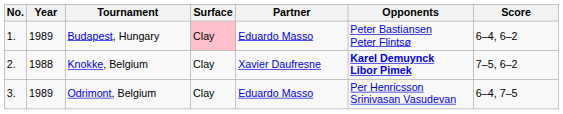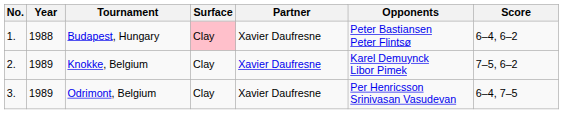 <table class="sortable wikitable">
 <tr>
 <th width=20>No.</th>
 <th width=50>Year</th>
 <th width=180>Tournament</th>
 <th width=60>Surface</th>
 <th width=160>Partner</th>
 <th width=180>Opponents</th>
 <th width=120>Score</th>
 </tr>
 <tr>
 <td>1.</td>
-<td>1989</td>
+<td>1988</td>
 <td><a href='#'>Budapest</a>, Hungary</td>
 <td style="background: pink;">Clay</td>
-<td> <a href='#'>Eduardo Masso</a></td>
+<td> Xavier Daufresne</td>
 <td> <a href='#'>Peter Bastiansen</a><br> <a href='#'>Peter Flintsø</a></td>
 <td>6–4, 6–2</td>
 </tr>
 <tr>
 <td>2.</td>
-<td>1988</td>
+<td>1989</td>
 <td><a href='#'>Knokke</a>, Belgium</td>
 <td>Clay</td>
 <td> <a href='#'>Xavier Daufresne</a></td>
-<td><strong> <a href='#'>Karel Demuynck</a><br> <a href='#'>Libor Pimek</a></strong></td>
+<td> <a href='#'>Karel Demuynck</a><br> <a href='#'>Libor Pimek</a></td>
 <td>7–5, 6–2</td>
 </tr>
 <tr>
 <td>3.</td>
 <td>1989</td>
 <td><a href='#'>Odrimont</a>, Belgium</td>
 <td>Clay</td>
-<td> <a href='#'>Eduardo Masso</a></td>
+<td> Xavier Daufresne</td>
 <td> <a href='#'>Per Henricsson</a><br> <a href='#'>Srinivasan Vasudevan</a></td>
 <td>6–4, 7–5</td>
 </tr>
 </table>
